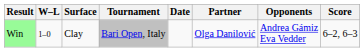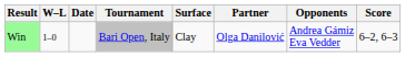 <table class="sortable wikitable">
 <tr>
 <th>Result</th>
 <th class="unsortable">W–L</th>
+<th>Date</th>
+<th>Tournament</th>
 <th>Surface</th>
-<th>Tournament</th>
-<th>Date</th>
 <th>Partner</th>
 <th>Opponents</th>
 <th class="unsortable">Score</th>
 </tr>
 <tr>
 <td style="background:#98fb98;">Win</td>
 <td><small>1–0</small></td>
+<td><a href='#'></a></td>
+<td bgcolor=silver><a href='#'>Bari Open</a>, Italy</td>
 <td>Clay</td>
-<td bgcolor=silver><a href='#'>Bari Open</a>, Italy</td>
-<td><a href='#'></a></td>
 <td> <a href='#'>Olga Danilović</a></td>
 <td> <a href='#'>Andrea Gámiz</a> <br>  <a href='#'>Eva Vedder</a></td>
 <td>6–2, 6–3</td>
 </tr>
 </table>
